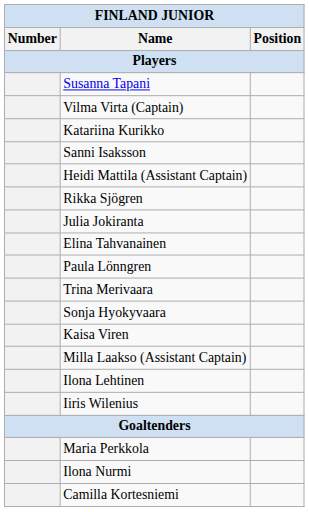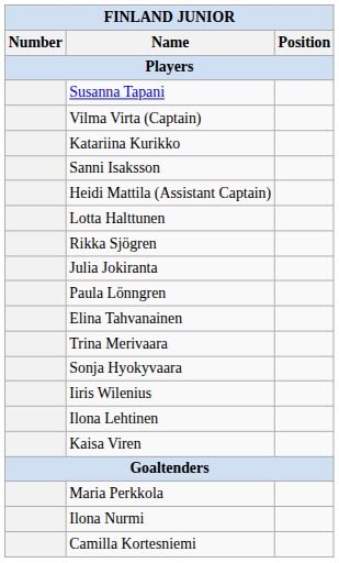 <table class="wikitable" style="text-align:left; font-size:90%;">
 <tr>
 <th style=background:#CEE0F2 colspan=3><span>FINLAND JUNIOR</span></th>
 </tr>
 <tr>
 <th>Number</th>
 <th>Name</th>
 <th>Position</th>
 </tr>
 <tr>
 <th style=background:#CEE0F2 colspan=3><span>Players</span></th>
 </tr>
 <tr>
 <th></th>
 <td><a href='#'>Susanna Tapani</a></td>
 <td></td>
 </tr>
 <tr>
 <th></th>
 <td>Vilma Virta (Captain)</td>
 <td></td>
 </tr>
 <tr>
 <th></th>
 <td>Katariina Kurikko</td>
 <td></td>
 </tr>
 <tr>
 <th></th>
 <td>Sanni Isaksson</td>
 <td></td>
 </tr>
 <tr>
 <th></th>
 <td>Heidi Mattila (Assistant Captain)</td>
 <td></td>
 </tr>
 <tr>
 <th></th>
+<td>Lotta Halttunen</td>
+<td></td>
+</tr>
+<tr>
+<th></th>
 <td>Rikka Sjögren</td>
 <td></td>
 </tr>
 <tr>
 <th></th>
 <td>Julia Jokiranta</td>
 <td></td>
 </tr>
 <tr>
 <th></th>
-<td>Elina Tahvanainen</td>
+<td>Paula Lönngren</td>
 <td></td>
 </tr>
 <tr>
 <th></th>
-<td>Paula Lönngren</td>
+<td>Elina Tahvanainen</td>
 <td></td>
 </tr>
 <tr>
 <th></th>
 <td>Trina Merivaara</td>
 <td></td>
 </tr>
 <tr>
 <th></th>
 <td>Sonja Hyokyvaara</td>
 <td></td>
 </tr>
 <tr>
 <th></th>
-<td>Kaisa Viren</td>
-<td></td>
-</tr>
-<tr>
-<th></th>
-<td>Milla Laakso (Assistant Captain)</td>
+<td>Iiris Wilenius</td>
 <td></td>
 </tr>
 <tr>
 <th></th>
 <td>Ilona Lehtinen</td>
 <td></td>
 </tr>
 <tr>
 <th></th>
-<td>Iiris Wilenius</td>
+<td>Kaisa Viren</td>
 <td></td>
 </tr>
 <tr>
 <th style=background:#CEE0F2 colspan=3><span>Goaltenders</span></th>
 </tr>
 <tr>
 <th></th>
 <td>Maria Perkkola</td>
 <td></td>
 </tr>
 <tr>
 <th></th>
 <td>Ilona Nurmi</td>
 <td></td>
 </tr>
 <tr>
 <th></th>
 <td>Camilla Kortesniemi</td>
 <td></td>
 </tr>
 </table>
